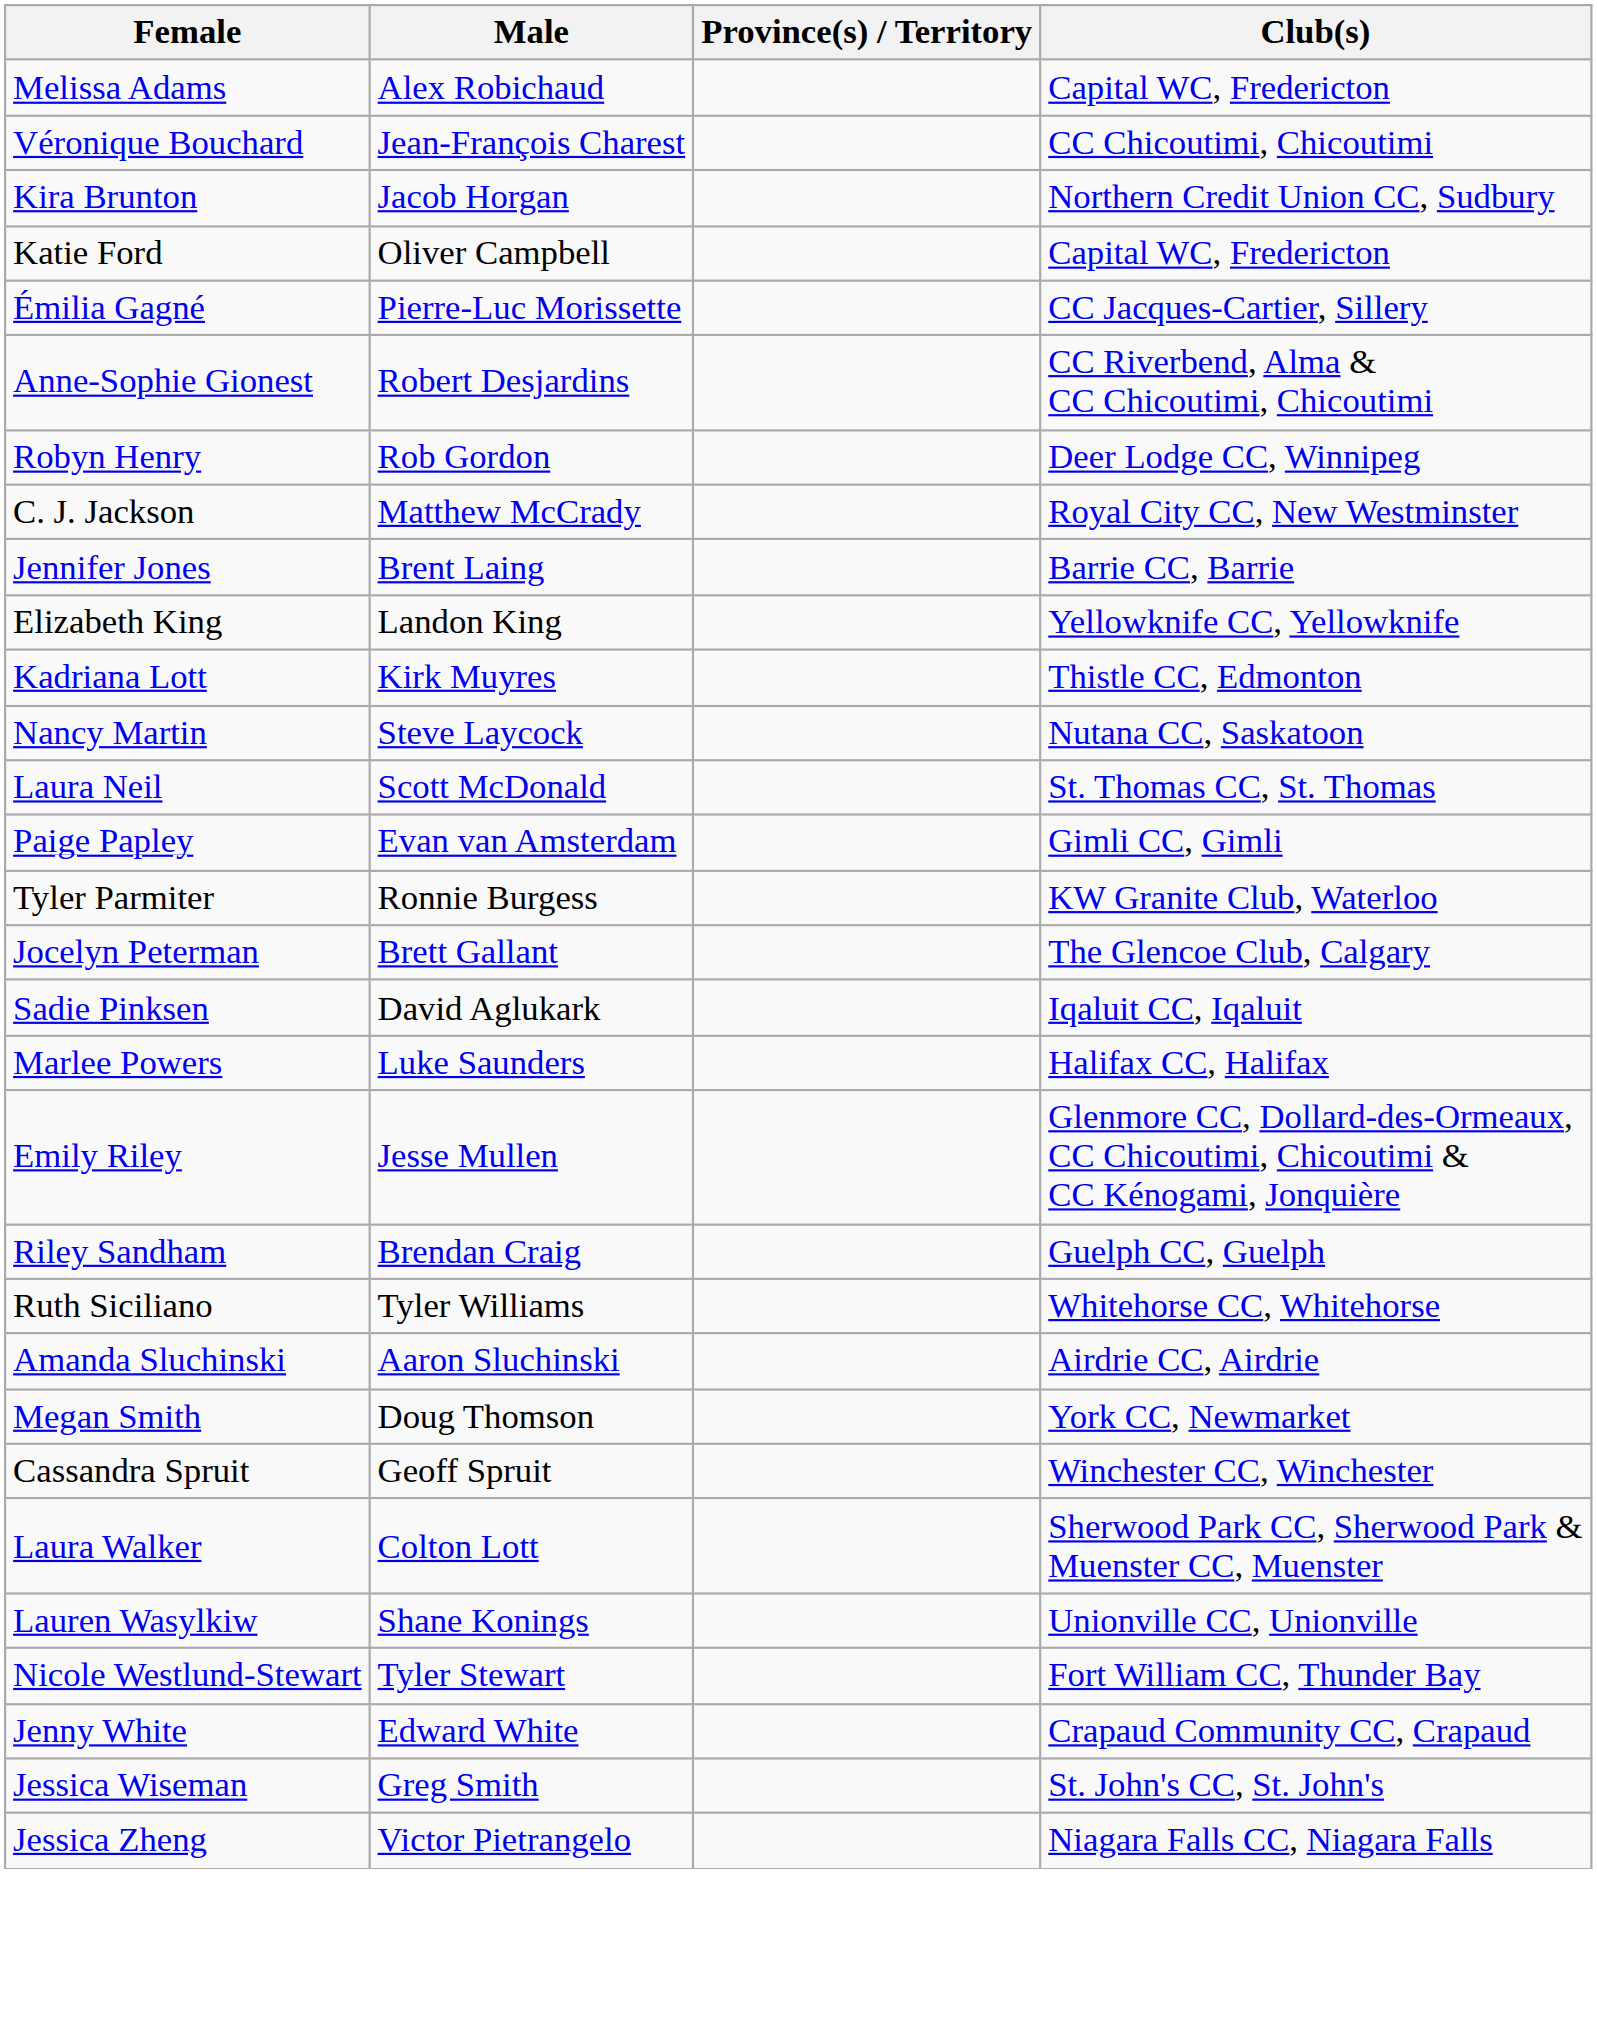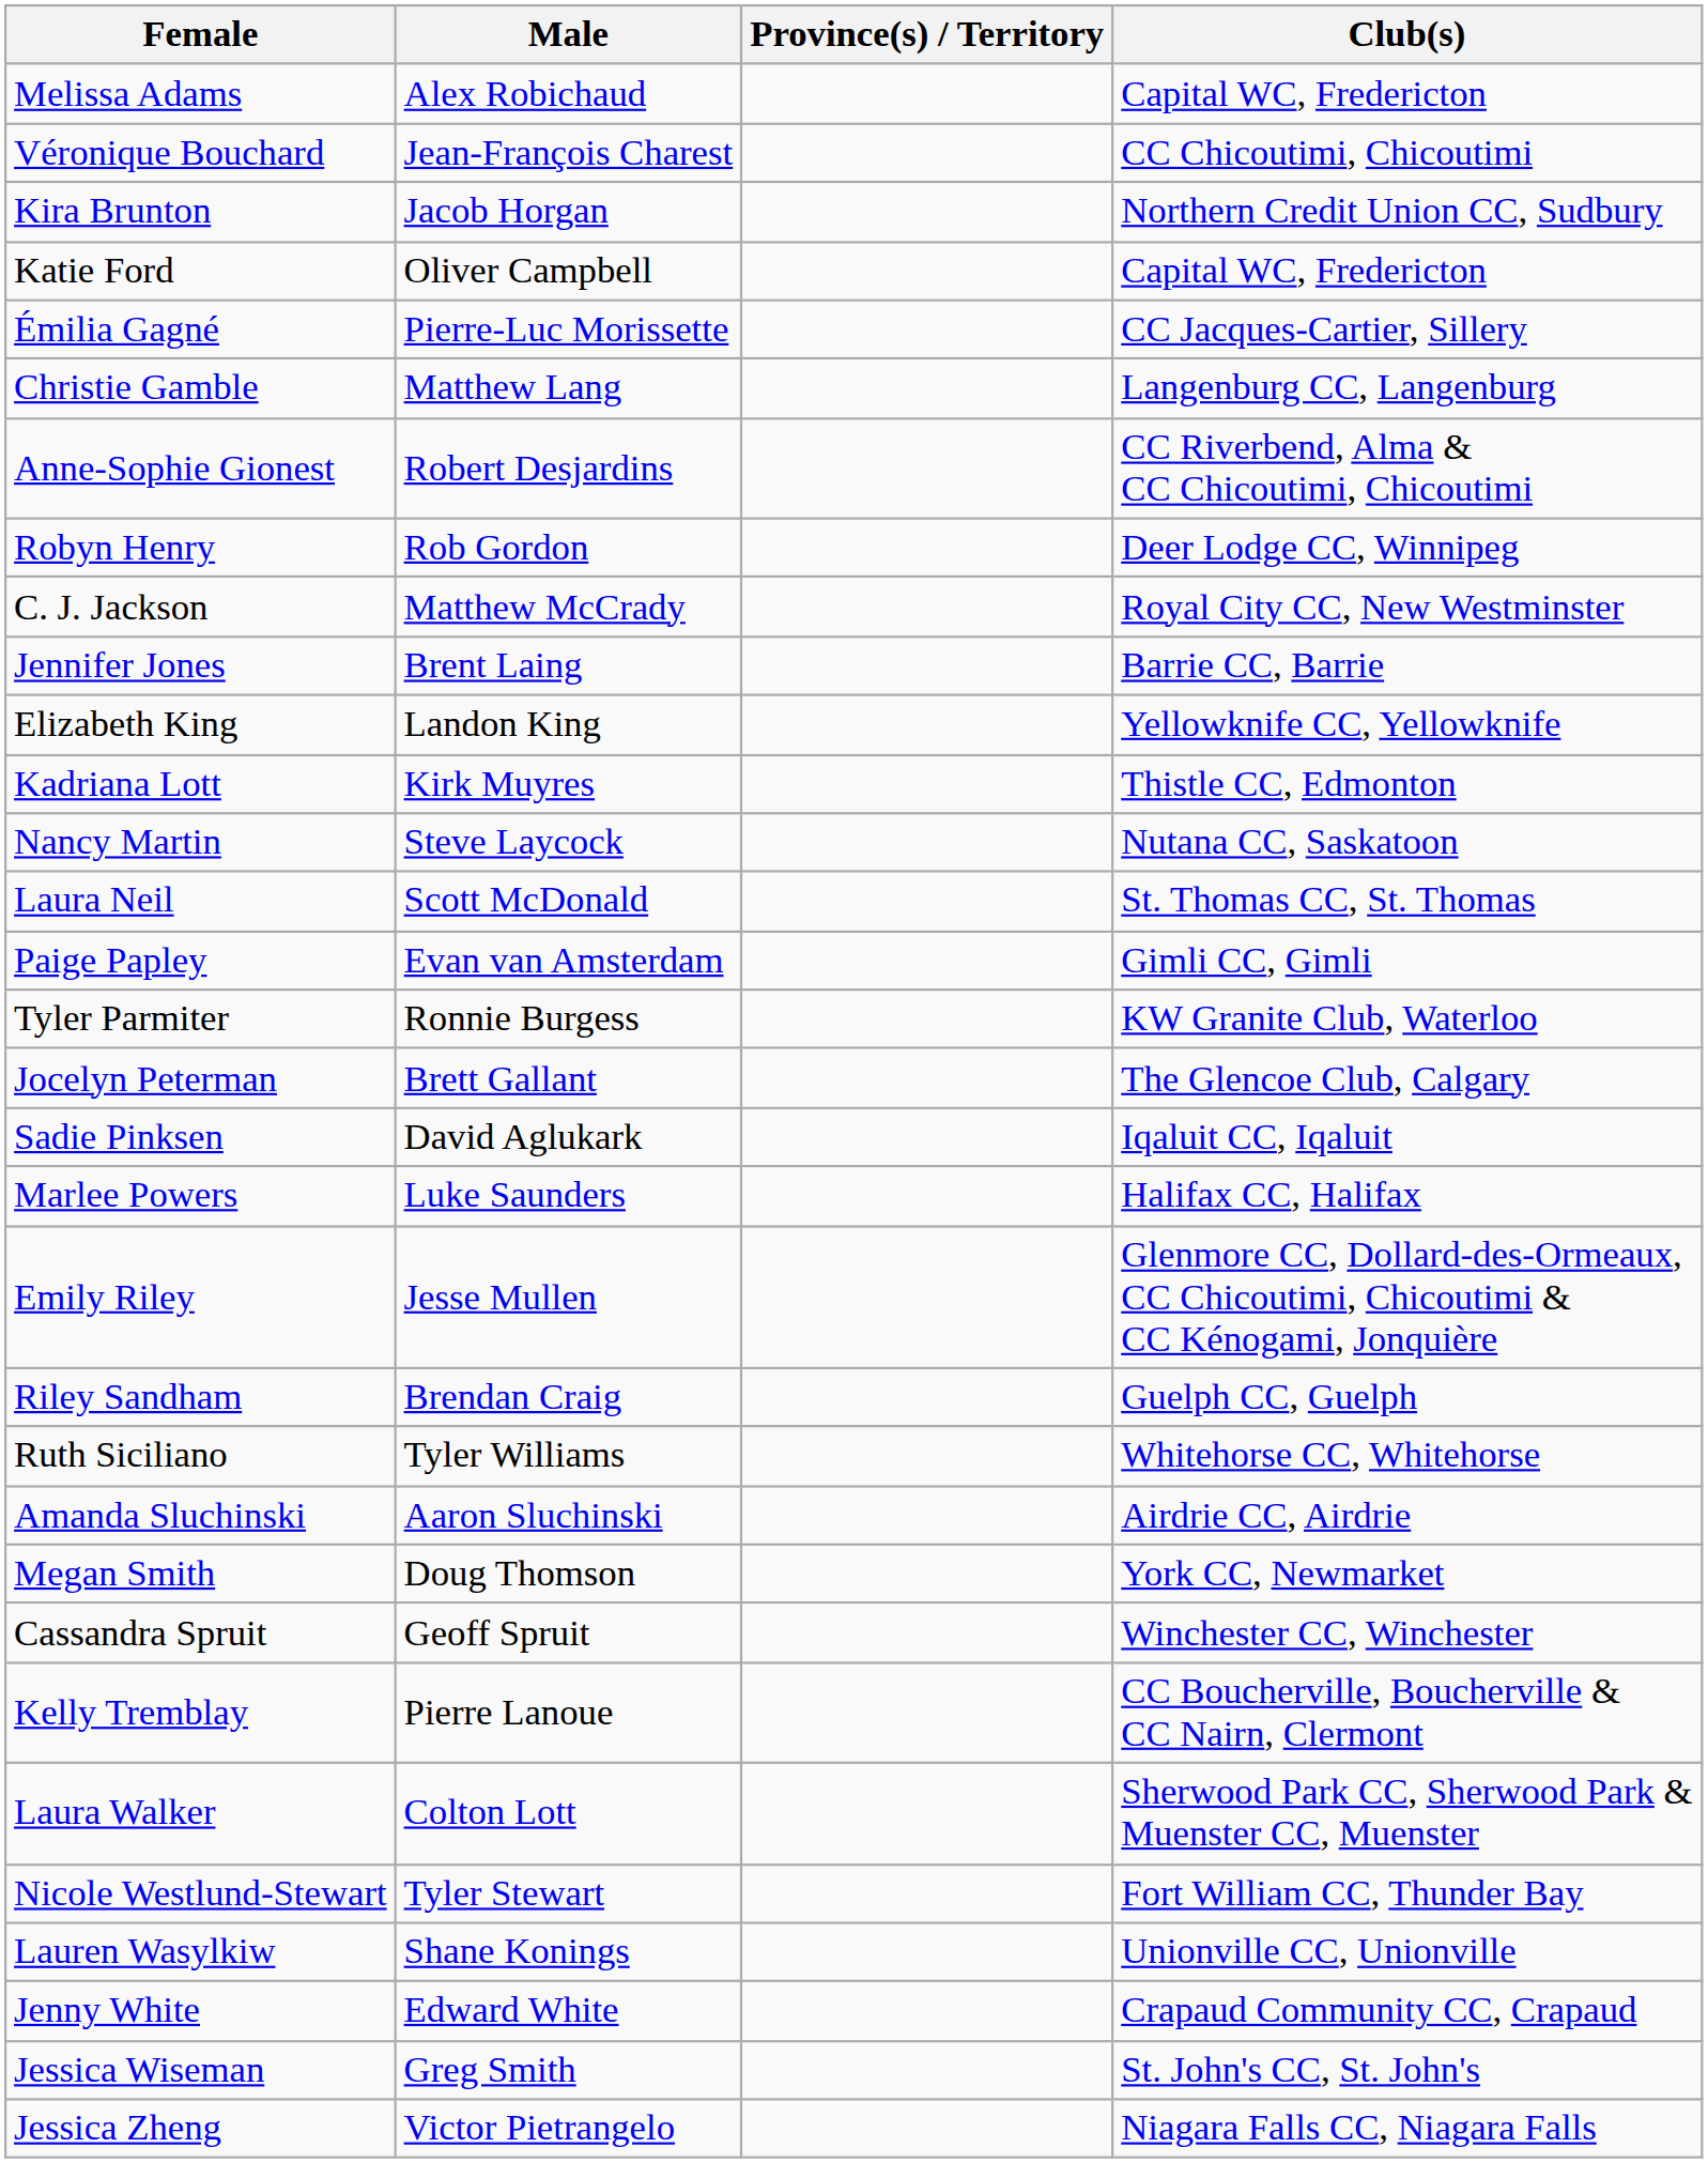 <table class="wikitable">
 <tr>
 <th scope="col">Female</th>
 <th scope="col">Male</th>
 <th scope="col">Province(s) / Territory</th>
 <th scope="col">Club(s)</th>
 </tr>
 <tr>
 <td><a href='#'>Melissa Adams</a></td>
 <td><a href='#'>Alex Robichaud</a></td>
 <td></td>
 <td><a href='#'>Capital WC</a>, <a href='#'>Fredericton</a></td>
 </tr>
 <tr>
 <td><a href='#'>Véronique Bouchard</a></td>
 <td><a href='#'>Jean-François Charest</a></td>
 <td></td>
 <td><a href='#'>CC Chicoutimi</a>, <a href='#'>Chicoutimi</a></td>
 </tr>
 <tr>
 <td><a href='#'>Kira Brunton</a></td>
 <td><a href='#'>Jacob Horgan</a></td>
 <td></td>
 <td><a href='#'>Northern Credit Union CC</a>, <a href='#'>Sudbury</a></td>
 </tr>
 <tr>
 <td>Katie Ford</td>
 <td>Oliver Campbell</td>
 <td></td>
 <td><a href='#'>Capital WC</a>, <a href='#'>Fredericton</a></td>
 </tr>
 <tr>
 <td><a href='#'>Émilia Gagné</a></td>
 <td><a href='#'>Pierre-Luc Morissette</a></td>
 <td></td>
 <td><a href='#'>CC Jacques-Cartier</a>, <a href='#'>Sillery</a></td>
+</tr>
+<tr>
+<td><a href='#'>Christie Gamble</a></td>
+<td><a href='#'>Matthew Lang</a></td>
+<td></td>
+<td><a href='#'>Langenburg CC</a>, <a href='#'>Langenburg</a></td>
 </tr>
 <tr>
 <td><a href='#'>Anne-Sophie Gionest</a></td>
 <td><a href='#'>Robert Desjardins</a></td>
 <td></td>
 <td><a href='#'>CC Riverbend</a>, <a href='#'>Alma</a> & <br> <a href='#'>CC Chicoutimi</a>, <a href='#'>Chicoutimi</a></td>
 </tr>
 <tr>
 <td><a href='#'>Robyn Henry</a></td>
 <td><a href='#'>Rob Gordon</a></td>
 <td></td>
 <td><a href='#'>Deer Lodge CC</a>, <a href='#'>Winnipeg</a></td>
 </tr>
 <tr>
 <td>C. J. Jackson</td>
 <td><a href='#'>Matthew McCrady</a></td>
 <td></td>
 <td><a href='#'>Royal City CC</a>, <a href='#'>New Westminster</a></td>
 </tr>
 <tr>
 <td><a href='#'>Jennifer Jones</a></td>
 <td><a href='#'>Brent Laing</a></td>
 <td></td>
 <td><a href='#'>Barrie CC</a>, <a href='#'>Barrie</a></td>
 </tr>
 <tr>
 <td>Elizabeth King</td>
 <td>Landon King</td>
 <td></td>
 <td><a href='#'>Yellowknife CC</a>, <a href='#'>Yellowknife</a></td>
 </tr>
 <tr>
 <td><a href='#'>Kadriana Lott</a></td>
 <td><a href='#'>Kirk Muyres</a></td>
 <td></td>
 <td><a href='#'>Thistle CC</a>, <a href='#'>Edmonton</a></td>
 </tr>
 <tr>
 <td><a href='#'>Nancy Martin</a></td>
 <td><a href='#'>Steve Laycock</a></td>
 <td></td>
 <td><a href='#'>Nutana CC</a>, <a href='#'>Saskatoon</a></td>
 </tr>
 <tr>
 <td><a href='#'>Laura Neil</a></td>
 <td><a href='#'>Scott McDonald</a></td>
 <td></td>
 <td><a href='#'>St. Thomas CC</a>, <a href='#'>St. Thomas</a></td>
 </tr>
 <tr>
 <td><a href='#'>Paige Papley</a></td>
 <td><a href='#'>Evan van Amsterdam</a></td>
 <td></td>
 <td><a href='#'>Gimli CC</a>, <a href='#'>Gimli</a></td>
 </tr>
 <tr>
 <td>Tyler Parmiter</td>
 <td>Ronnie Burgess</td>
 <td></td>
 <td><a href='#'>KW Granite Club</a>, <a href='#'>Waterloo</a></td>
 </tr>
 <tr>
 <td><a href='#'>Jocelyn Peterman</a></td>
 <td><a href='#'>Brett Gallant</a></td>
 <td></td>
 <td><a href='#'>The Glencoe Club</a>, <a href='#'>Calgary</a></td>
 </tr>
 <tr>
 <td><a href='#'>Sadie Pinksen</a></td>
 <td>David Aglukark</td>
 <td></td>
 <td><a href='#'>Iqaluit CC</a>, <a href='#'>Iqaluit</a></td>
 </tr>
 <tr>
 <td><a href='#'>Marlee Powers</a></td>
 <td><a href='#'>Luke Saunders</a></td>
 <td></td>
 <td><a href='#'>Halifax CC</a>, <a href='#'>Halifax</a></td>
 </tr>
 <tr>
 <td><a href='#'>Emily Riley</a></td>
 <td><a href='#'>Jesse Mullen</a></td>
 <td></td>
 <td><a href='#'>Glenmore CC</a>, <a href='#'>Dollard-des-Ormeaux</a>, <br> <a href='#'>CC Chicoutimi</a>, <a href='#'>Chicoutimi</a> & <br> <a href='#'>CC Kénogami</a>, <a href='#'>Jonquière</a></td>
 </tr>
 <tr>
 <td><a href='#'>Riley Sandham</a></td>
 <td><a href='#'>Brendan Craig</a></td>
 <td></td>
 <td><a href='#'>Guelph CC</a>, <a href='#'>Guelph</a></td>
 </tr>
 <tr>
 <td>Ruth Siciliano</td>
 <td>Tyler Williams</td>
 <td></td>
 <td><a href='#'>Whitehorse CC</a>, <a href='#'>Whitehorse</a></td>
 </tr>
 <tr>
 <td><a href='#'>Amanda Sluchinski</a></td>
 <td><a href='#'>Aaron Sluchinski</a></td>
 <td></td>
 <td><a href='#'>Airdrie CC</a>, <a href='#'>Airdrie</a></td>
 </tr>
 <tr>
 <td><a href='#'>Megan Smith</a></td>
 <td>Doug Thomson</td>
 <td></td>
 <td><a href='#'>York CC</a>, <a href='#'>Newmarket</a></td>
 </tr>
 <tr>
 <td>Cassandra Spruit</td>
 <td>Geoff Spruit</td>
 <td></td>
 <td><a href='#'>Winchester CC</a>, <a href='#'>Winchester</a></td>
 </tr>
 <tr>
+<td><a href='#'>Kelly Tremblay</a></td>
+<td>Pierre Lanoue</td>
+<td></td>
+<td><a href='#'>CC Boucherville</a>, <a href='#'>Boucherville</a> & <br> <a href='#'>CC Nairn</a>, <a href='#'>Clermont</a></td>
+</tr>
+<tr>
 <td><a href='#'>Laura Walker</a></td>
 <td><a href='#'>Colton Lott</a></td>
 <td> <br> </td>
 <td><a href='#'>Sherwood Park CC</a>, <a href='#'>Sherwood Park</a> & <br> <a href='#'>Muenster CC</a>, <a href='#'>Muenster</a></td>
 </tr>
 <tr>
+<td><a href='#'>Nicole Westlund-Stewart</a></td>
+<td><a href='#'>Tyler Stewart</a></td>
+<td></td>
+<td><a href='#'>Fort William CC</a>, <a href='#'>Thunder Bay</a></td>
+</tr>
+<tr>
 <td><a href='#'>Lauren Wasylkiw</a></td>
 <td><a href='#'>Shane Konings</a></td>
 <td></td>
 <td><a href='#'>Unionville CC</a>, <a href='#'>Unionville</a></td>
-</tr>
-<tr>
-<td><a href='#'>Nicole Westlund-Stewart</a></td>
-<td><a href='#'>Tyler Stewart</a></td>
-<td></td>
-<td><a href='#'>Fort William CC</a>, <a href='#'>Thunder Bay</a></td>
 </tr>
 <tr>
 <td><a href='#'>Jenny White</a></td>
 <td><a href='#'>Edward White</a></td>
 <td></td>
 <td><a href='#'>Crapaud Community CC</a>, <a href='#'>Crapaud</a></td>
 </tr>
 <tr>
 <td><a href='#'>Jessica Wiseman</a></td>
 <td><a href='#'>Greg Smith</a></td>
 <td></td>
 <td><a href='#'>St. John's CC</a>, <a href='#'>St. John's</a></td>
 </tr>
 <tr>
 <td><a href='#'>Jessica Zheng</a></td>
 <td><a href='#'>Victor Pietrangelo</a></td>
 <td></td>
 <td><a href='#'>Niagara Falls CC</a>, <a href='#'>Niagara Falls</a></td>
 </tr>
 </table>
